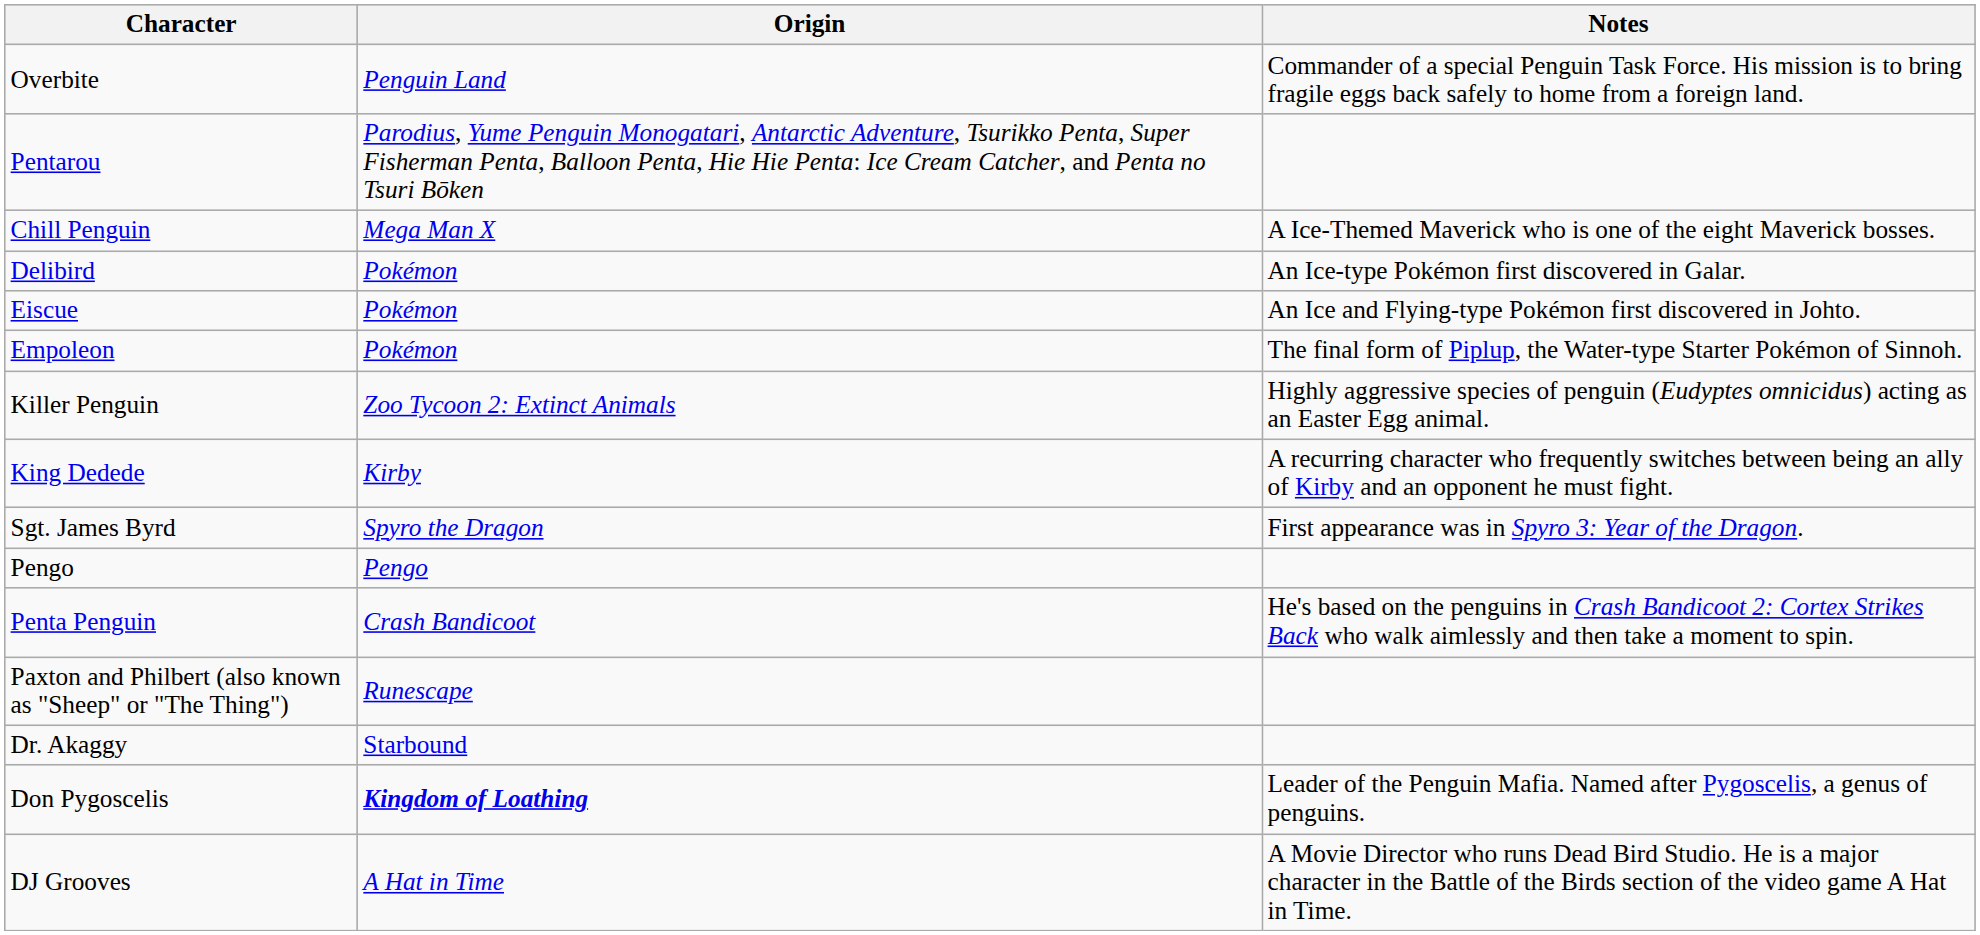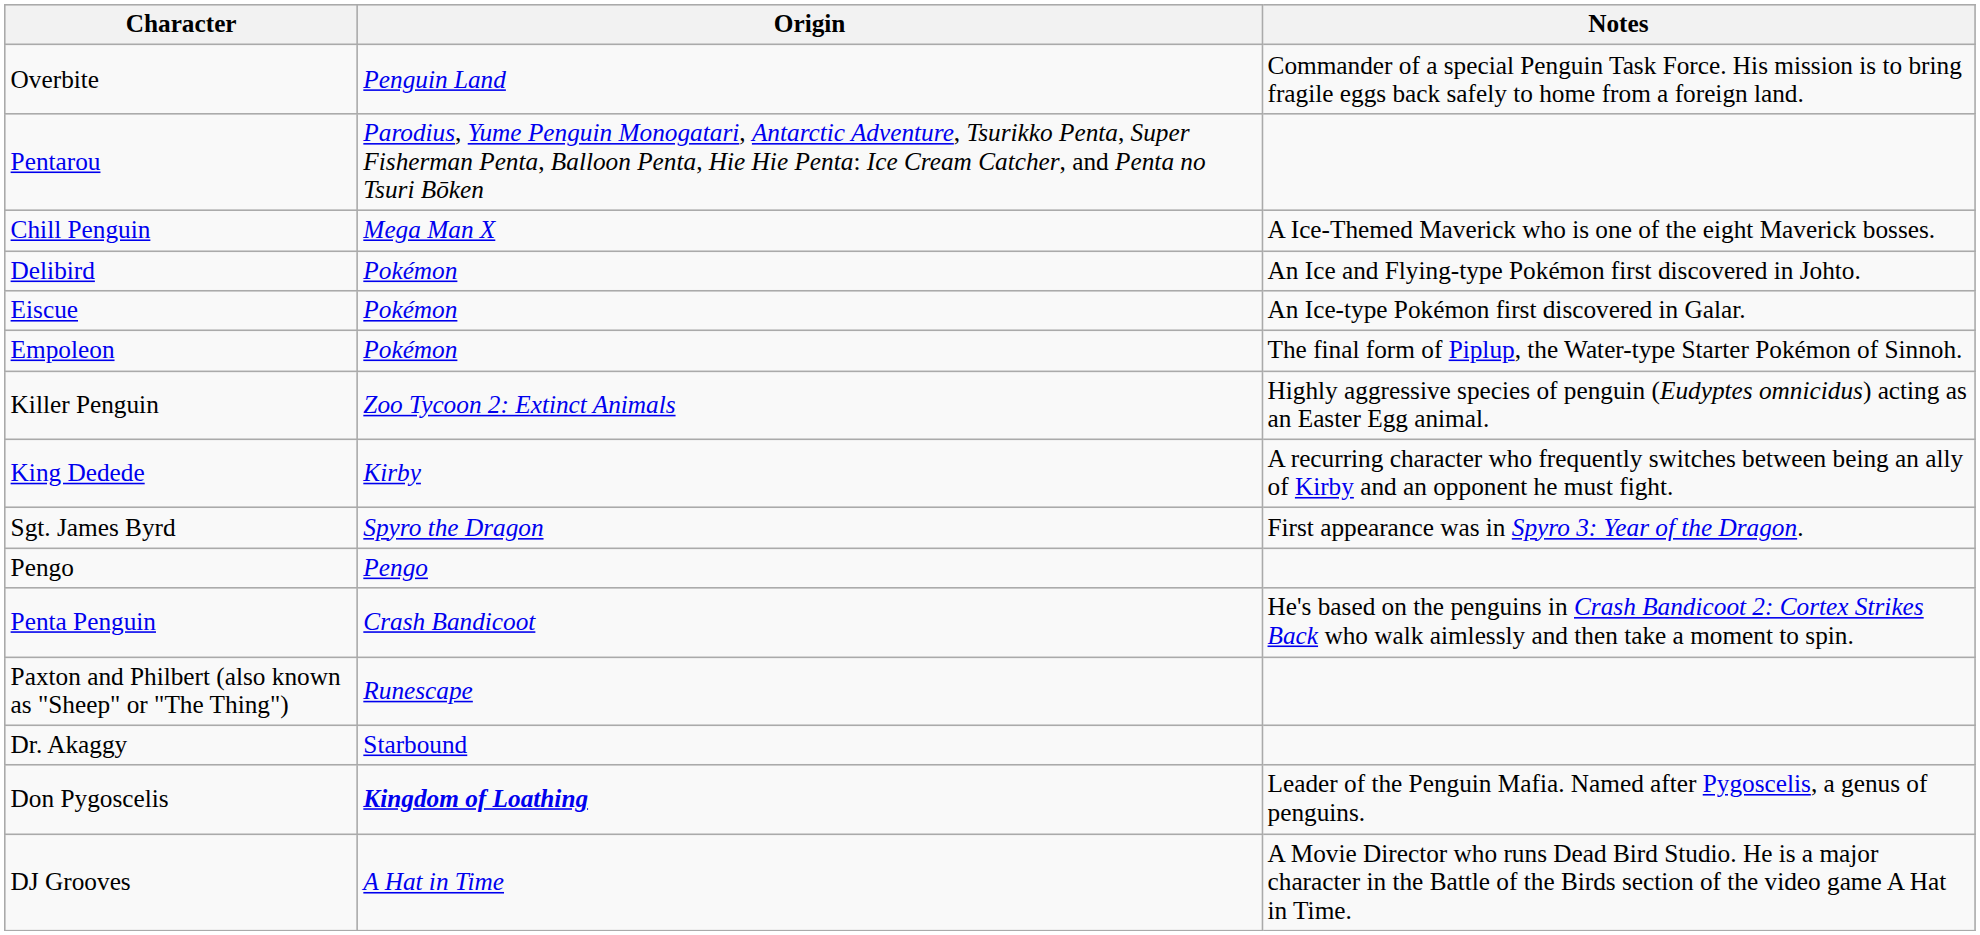 <table class="wikitable sortable">
 <tr>
 <th>Character</th>
 <th>Origin</th>
 <th>Notes</th>
 </tr>
 <tr>
 <td>Overbite</td>
 <td><em><a href='#'>Penguin Land</a></em></td>
 <td>Commander of a special Penguin Task Force. His mission is to bring fragile eggs back safely to home from a foreign land.</td>
 </tr>
 <tr>
 <td><a href='#'>Pentarou</a></td>
 <td><em><a href='#'>Parodius</a></em>, <em><a href='#'>Yume Penguin Monogatari</a></em>, <em><a href='#'>Antarctic Adventure</a></em>, <em>Tsurikko Penta</em>, <em>Super Fisherman Penta</em>, <em>Balloon Penta</em>, <em>Hie Hie Penta</em>: <em>Ice Cream Catcher</em>, and <em>Penta no Tsuri Bōken</em></td>
 <td></td>
 </tr>
 <tr>
 <td><a href='#'>Chill Penguin</a></td>
 <td><em><a href='#'>Mega Man X</a></em></td>
 <td>A Ice-Themed Maverick who is one of the eight Maverick bosses.</td>
 </tr>
 <tr>
 <td><a href='#'>Delibird</a></td>
 <td><em><a href='#'>Pokémon</a></em></td>
-<td>An Ice-type Pokémon first discovered in Galar.</td>
+<td>An Ice and Flying-type Pokémon first discovered in Johto.</td>
 </tr>
 <tr>
 <td><a href='#'>Eiscue</a></td>
 <td><em><a href='#'>Pokémon</a></em></td>
-<td>An Ice and Flying-type Pokémon first discovered in Johto.</td>
+<td>An Ice-type Pokémon first discovered in Galar.</td>
 </tr>
 <tr>
 <td><a href='#'>Empoleon</a></td>
 <td><em><a href='#'>Pokémon</a></em></td>
 <td>The final form of <a href='#'>Piplup</a>, the Water-type Starter Pokémon of Sinnoh.</td>
 </tr>
 <tr>
 <td>Killer Penguin</td>
 <td><em><a href='#'>Zoo Tycoon 2: Extinct Animals</a></em></td>
 <td>Highly aggressive species of penguin (<em>Eudyptes omnicidus</em>) acting as an Easter Egg animal.</td>
 </tr>
 <tr>
 <td><a href='#'>King Dedede</a></td>
 <td><em><a href='#'>Kirby</a></em></td>
 <td>A recurring character who frequently switches between being an ally of <a href='#'>Kirby</a> and an opponent he must fight.</td>
 </tr>
 <tr>
 <td>Sgt. James Byrd</td>
 <td><em><a href='#'>Spyro the Dragon</a></em></td>
 <td>First appearance was in <em><a href='#'>Spyro 3: Year of the Dragon</a></em>.</td>
 </tr>
 <tr>
 <td>Pengo</td>
 <td><em><a href='#'>Pengo</a></em></td>
 <td></td>
 </tr>
 <tr>
 <td><a href='#'>Penta Penguin</a></td>
 <td><em><a href='#'>Crash Bandicoot</a></em></td>
 <td>He's based on the penguins in <em><a href='#'>Crash Bandicoot 2: Cortex Strikes Back</a></em> who walk aimlessly and then take a moment to spin.</td>
 </tr>
 <tr>
 <td>Paxton and Philbert (also known as "Sheep" or "The Thing")</td>
 <td><em><a href='#'>Runescape</a></em></td>
 <td></td>
 </tr>
 <tr>
 <td>Dr. Akaggy</td>
 <td><a href='#'>Starbound</a></td>
 <td></td>
 </tr>
 <tr>
 <td>Don Pygoscelis</td>
 <td><strong><em><a href='#'>Kingdom of Loathing</a></em></strong></td>
 <td>Leader of the Penguin Mafia. Named after <a href='#'>Pygoscelis</a>, a genus of penguins.</td>
 </tr>
 <tr>
 <td>DJ Grooves</td>
 <td><em><a href='#'>A Hat in Time</a></em></td>
 <td>A Movie Director who runs Dead Bird Studio. He is a major character in the Battle of the Birds section of the video game A Hat in Time.</td>
 </tr>
 </table>
